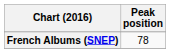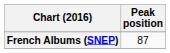 <table class="wikitable sortable plainrowheaders" style="text-align:center">
 <tr>
 <th scope="col">Chart (2016)</th>
 <th scope="col">Peak<br> position</th>
 </tr>
 <tr>
 </tr>
 <tr>
 </tr>
 <tr>
 </tr>
 <tr>
 <th scope="row">French Albums (<a href='#'>SNEP</a>)</th>
-<td>78</td>
+<td>87</td>
 </tr>
 <tr>
 </tr>
 <tr>
 </tr>
 <tr>
 </tr>
 <tr>
 </tr>
 <tr>
 </tr>
 <tr>
 </tr>
 <tr>
 </tr>
 </table>
